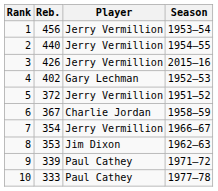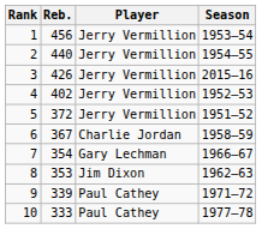 <table class="wikitable outercollapse">
 <tr>
 <th>Rank</th>
 <th>Reb.</th>
 <th>Player</th>
 <th>Season</th>
 </tr>
 <tr>
 <td style="text-align:right;">1</td>
 <td style="text-align:right;">456</td>
 <td>Jerry Vermillion</td>
 <td>1953–54</td>
 </tr>
 <tr>
 <td style="text-align:right;">2</td>
 <td style="text-align:right;">440</td>
 <td>Jerry Vermillion</td>
 <td>1954–55</td>
 </tr>
 <tr>
 <td style="text-align:right;">3</td>
 <td style="text-align:right;">426</td>
 <td>Jerry Vermillion</td>
 <td>2015–16</td>
 </tr>
 <tr>
 <td style="text-align:right;">4</td>
 <td style="text-align:right;">402</td>
-<td>Gary Lechman</td>
+<td>Jerry Vermillion</td>
 <td>1952–53</td>
 </tr>
 <tr>
 <td style="text-align:right;">5</td>
 <td style="text-align:right;">372</td>
 <td>Jerry Vermillion</td>
 <td>1951–52</td>
 </tr>
 <tr>
 <td style="text-align:right;">6</td>
 <td style="text-align:right;">367</td>
 <td>Charlie Jordan</td>
 <td>1958–59</td>
 </tr>
 <tr>
 <td style="text-align:right;">7</td>
 <td style="text-align:right;">354</td>
-<td>Jerry Vermillion</td>
+<td>Gary Lechman</td>
 <td>1966–67</td>
 </tr>
 <tr>
 <td style="text-align:right;">8</td>
 <td style="text-align:right;">353</td>
 <td>Jim Dixon</td>
 <td>1962–63</td>
 </tr>
 <tr>
 <td style="text-align:right;">9</td>
 <td style="text-align:right;">339</td>
 <td>Paul Cathey</td>
 <td>1971–72</td>
 </tr>
 <tr>
 <td style="text-align:right;">10</td>
 <td style="text-align:right;">333</td>
 <td>Paul Cathey</td>
 <td>1977–78</td>
 </tr>
 </table>
